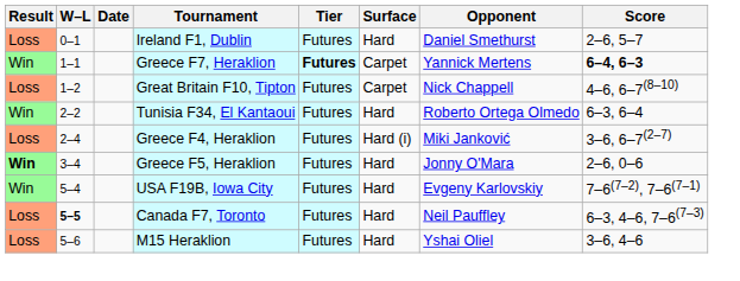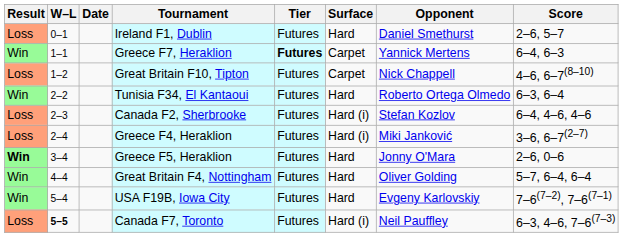 <table class="sortable wikitable">
 <tr>
 <th>Result</th>
 <th class="unsortable">W–L</th>
 <th>Date</th>
 <th>Tournament</th>
 <th>Tier</th>
 <th>Surface</th>
 <th>Opponent</th>
 <th class="unsortable">Score</th>
 </tr>
 <tr>
 <td style="background:#ffa07a;">Loss</td>
 <td><small>0–1</small></td>
 <td></td>
 <td style="background:#cffcff;">Ireland F1, <a href='#'>Dublin</a></td>
 <td style="background:#cffcff;">Futures</td>
 <td>Hard</td>
 <td> <a href='#'>Daniel Smethurst</a></td>
 <td>2–6, 5–7</td>
 </tr>
 <tr>
 <td style="background:#98fb98;">Win</td>
 <td><small>1–1</small></td>
 <td></td>
 <td style="background:#cffcff;">Greece F7, <a href='#'>Heraklion</a></td>
 <td style="background:#cffcff;"><strong>Futures</strong></td>
 <td>Carpet</td>
 <td> <a href='#'>Yannick Mertens</a></td>
-<td><strong>6–4, 6–3</strong></td>
+<td>6–4, 6–3</td>
 </tr>
 <tr>
 <td style="background:#ffa07a;">Loss</td>
 <td><small>1–2</small></td>
 <td></td>
 <td style="background:#cffcff;">Great Britain F10, <a href='#'>Tipton</a></td>
 <td style="background:#cffcff;">Futures</td>
 <td>Carpet</td>
 <td> <a href='#'>Nick Chappell</a></td>
 <td>4–6, 6–7<sup>(8–10)</sup></td>
 </tr>
 <tr>
 <td style="background:#98fb98;">Win</td>
 <td><small>2–2</small></td>
 <td></td>
 <td style="background:#cffcff;">Tunisia F34, <a href='#'>El Kantaoui</a></td>
 <td style="background:#cffcff;">Futures</td>
 <td>Hard</td>
 <td> <a href='#'>Roberto Ortega Olmedo</a></td>
 <td>6–3, 6–4</td>
 </tr>
 <tr>
 <td style="background:#ffa07a;">Loss</td>
+<td><small>2–3</small></td>
+<td></td>
+<td style="background:#cffcff;">Canada F2, <a href='#'>Sherbrooke</a></td>
+<td style="background:#cffcff;">Futures</td>
+<td>Hard (i)</td>
+<td> <a href='#'>Stefan Kozlov</a></td>
+<td>6–4, 4–6, 4–6</td>
+</tr>
+<tr>
+<td style="background:#ffa07a;">Loss</td>
 <td><small>2–4</small></td>
 <td></td>
 <td style="background:#cffcff;">Greece F4, Heraklion</td>
 <td style="background:#cffcff;">Futures</td>
 <td>Hard (i)</td>
 <td> <a href='#'>Miki Janković</a></td>
 <td>3–6, 6–7<sup>(2–7)</sup></td>
 </tr>
 <tr>
 <td style="background:#98fb98;"><strong>Win</strong></td>
 <td><small>3–4</small></td>
 <td></td>
 <td style="background:#cffcff;">Greece F5, Heraklion</td>
 <td style="background:#cffcff;">Futures</td>
 <td>Hard</td>
 <td> <a href='#'>Jonny O'Mara</a></td>
 <td>2–6, 0–6</td>
 </tr>
 <tr>
 <td style="background:#98fb98;">Win</td>
+<td><small>4–4</small></td>
+<td></td>
+<td style="background:#cffcff;">Great Britain F4, <a href='#'>Nottingham</a></td>
+<td style="background:#cffcff;">Futures</td>
+<td>Hard</td>
+<td> <a href='#'>Oliver Golding</a></td>
+<td>5–7, 6–4, 6–4</td>
+</tr>
+<tr>
+<td style="background:#98fb98;">Win</td>
 <td><small>5–4</small></td>
 <td></td>
 <td style="background:#cffcff;">USA F19B, <a href='#'>Iowa City</a></td>
 <td style="background:#cffcff;">Futures</td>
 <td>Hard</td>
 <td> <a href='#'>Evgeny Karlovskiy</a></td>
 <td>7–6<sup>(7–2)</sup>, 7–6<sup>(7–1)</sup></td>
 </tr>
 <tr>
 <td style="background:#ffa07a;">Loss</td>
 <td><strong><small>5–5</small></strong></td>
 <td></td>
 <td style="background:#cffcff;">Canada F7, <a href='#'>Toronto</a></td>
 <td style="background:#cffcff;">Futures</td>
-<td>Hard</td>
+<td>Hard (i)</td>
 <td> <a href='#'>Neil Pauffley</a></td>
 <td>6–3, 4–6, 7–6<sup>(7–3)</sup></td>
 </tr>
-<tr>
-<td style="background:#ffa07a;">Loss</td>
-<td><small>5–6</small></td>
-<td></td>
-<td style="background:#cffcff;">M15 Heraklion</td>
-<td style="background:#cffcff;">Futures</td>
-<td>Hard</td>
-<td> <a href='#'>Yshai Oliel</a></td>
-<td>3–6, 4–6</td>
-</tr>
 </table>
